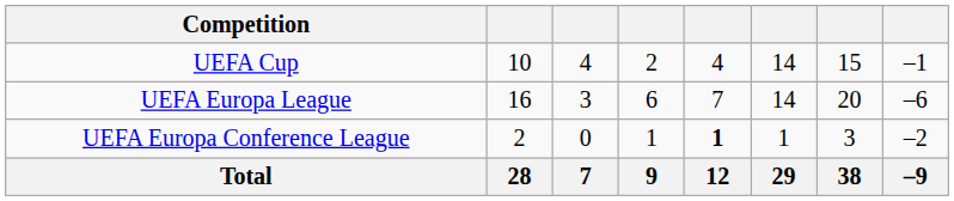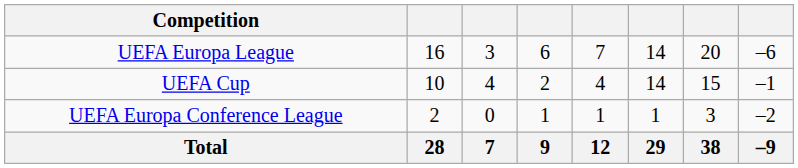 <table class="wikitable unsortable" style="text-align:center" width="50%">
 <tr>
 <th>Competition</th>
 <th></th>
 <th></th>
 <th></th>
 <th></th>
 <th></th>
 <th></th>
 <th></th>
 </tr>
 <tr>
+<td><a href='#'>UEFA Europa League</a></td>
+<td>16</td>
+<td>3</td>
+<td>6</td>
+<td>7</td>
+<td>14</td>
+<td>20</td>
+<td>–6</td>
+</tr>
+<tr>
 <td><a href='#'>UEFA Cup</a></td>
 <td width="7%">10</td>
 <td width="7%">4</td>
 <td width="7%">2</td>
 <td width="7%">4</td>
 <td width="7%">14</td>
 <td width="7%">15</td>
 <td width="7%">–1</td>
 </tr>
 <tr>
-<td><a href='#'>UEFA Europa League</a></td>
-<td>16</td>
-<td>3</td>
-<td>6</td>
-<td>7</td>
-<td>14</td>
-<td>20</td>
-<td>–6</td>
-</tr>
-<tr>
 <td><a href='#'>UEFA Europa Conference League</a></td>
 <td>2</td>
 <td>0</td>
 <td>1</td>
-<td><strong>1</strong></td>
+<td>1</td>
 <td>1</td>
 <td>3</td>
 <td>–2</td>
 </tr>
 <tr>
 <th>Total</th>
 <th>28</th>
 <th>7</th>
 <th>9</th>
 <th>12</th>
 <th>29</th>
 <th>38</th>
 <th>–9</th>
 </tr>
 </table>
